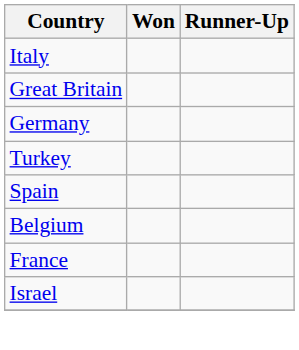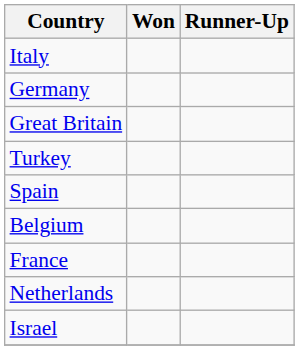 <table class="wikitable sortable">
 <tr>
 <th>Country</th>
 <th>Won</th>
 <th>Runner-Up</th>
 </tr>
 <tr>
 <td> <a href='#'>Italy</a></td>
 <td></td>
 <td></td>
 </tr>
 <tr>
-<td> <a href='#'>Great Britain</a></td>
+<td> <a href='#'>Germany</a></td>
 <td></td>
 <td></td>
 </tr>
 <tr>
-<td> <a href='#'>Germany</a></td>
+<td> <a href='#'>Great Britain</a></td>
 <td></td>
 <td></td>
 </tr>
 <tr>
 <td> <a href='#'>Turkey</a></td>
 <td></td>
 <td></td>
 </tr>
 <tr>
 <td> <a href='#'>Spain</a></td>
 <td></td>
 <td></td>
 </tr>
 <tr>
 <td> <a href='#'>Belgium</a></td>
 <td></td>
 <td></td>
 </tr>
 <tr>
 <td> <a href='#'>France</a></td>
 <td></td>
 <td></td>
 </tr>
 <tr>
+<td> <a href='#'>Netherlands</a></td>
+<td></td>
+<td></td>
+</tr>
+<tr>
 <td> <a href='#'>Israel</a></td>
 <td></td>
 <td></td>
 </tr>
 <tr>
 </tr>
 </table>
